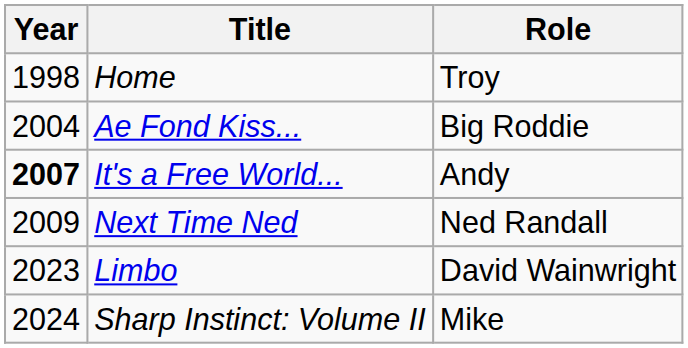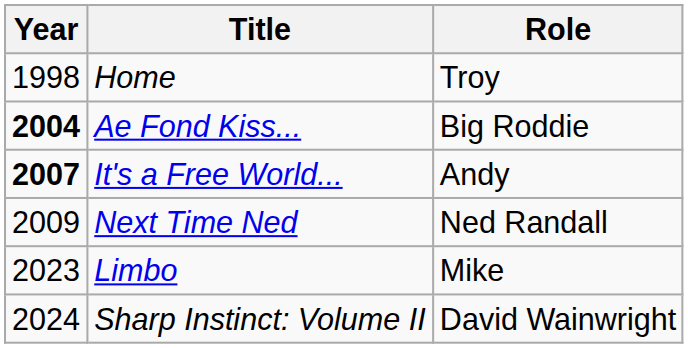 <table class="wikitable" style="font-size: 95%;">
 <tr>
 <th>Year</th>
 <th>Title</th>
 <th>Role</th>
 </tr>
 <tr>
 <td>1998</td>
 <td><em>Home</em></td>
 <td>Troy</td>
 </tr>
 <tr>
-<td>2004</td>
+<td><strong>2004</strong></td>
 <td><em><a href='#'>Ae Fond Kiss...</a></em></td>
 <td>Big Roddie</td>
 </tr>
 <tr>
 <td><strong>2007</strong></td>
 <td><em><a href='#'>It's a Free World...</a></em></td>
 <td>Andy</td>
 </tr>
 <tr>
 <td>2009</td>
 <td><em><a href='#'>Next Time Ned</a></em></td>
 <td>Ned Randall</td>
 </tr>
 <tr>
 <td>2023</td>
 <td><em><a href='#'>Limbo</a></em></td>
-<td>David Wainwright</td>
+<td>Mike</td>
 </tr>
 <tr>
 <td>2024</td>
 <td><em>Sharp Instinct: Volume II</em></td>
-<td>Mike</td>
+<td>David Wainwright</td>
 </tr>
 </table>
